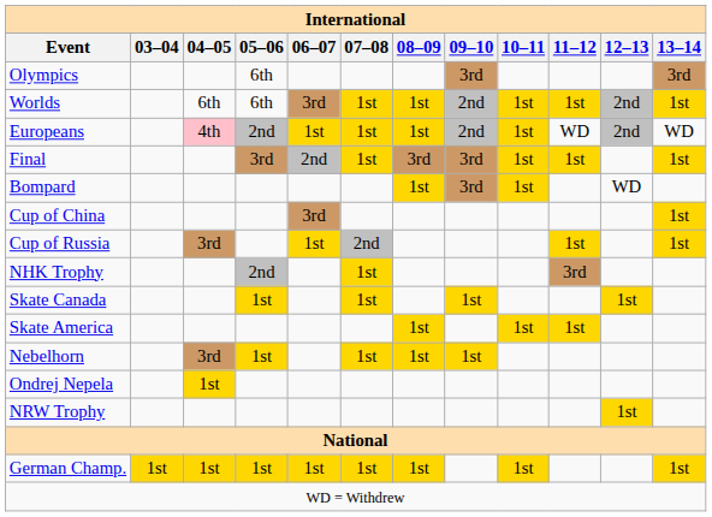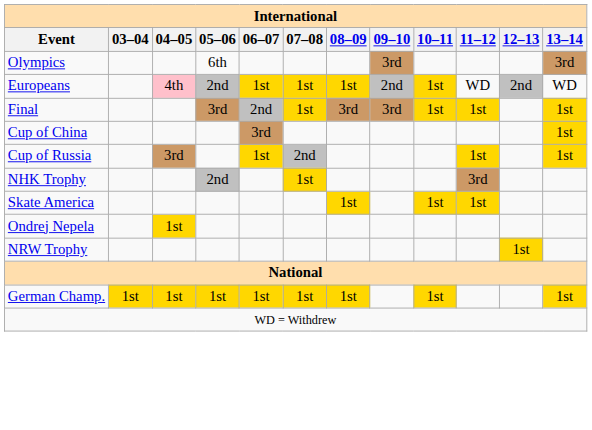 <table class="wikitable" style="text-align:center">
 <tr>
 <th style="background-color: #ffdead; " colspan=12 align=center>International</th>
 </tr>
 <tr>
 <th>Event</th>
 <th>03–04</th>
 <th>04–05</th>
 <th>05–06</th>
 <th>06–07</th>
 <th>07–08</th>
 <th><a href='#'>08–09</a></th>
 <th><a href='#'>09–10</a></th>
 <th><a href='#'>10–11</a></th>
 <th><a href='#'>11–12</a></th>
 <th><a href='#'>12–13</a></th>
 <th><a href='#'>13–14</a></th>
 </tr>
 <tr>
 <td align=left><a href='#'>Olympics</a></td>
 <td></td>
 <td></td>
 <td>6th</td>
 <td></td>
 <td></td>
 <td></td>
 <td bgcolor=cc9966>3rd</td>
 <td></td>
 <td></td>
 <td></td>
 <td bgcolor=cc9966>3rd</td>
 </tr>
 <tr>
-<td align=left><a href='#'>Worlds</a></td>
-<td></td>
-<td>6th</td>
-<td>6th</td>
-<td bgcolor=cc9966>3rd</td>
-<td bgcolor=gold>1st</td>
-<td bgcolor=gold>1st</td>
-<td bgcolor=silver>2nd</td>
-<td bgcolor=gold>1st</td>
-<td bgcolor=gold>1st</td>
-<td bgcolor=silver>2nd</td>
-<td bgcolor=gold>1st</td>
-</tr>
-<tr>
 <td align=left><a href='#'>Europeans</a></td>
 <td></td>
 <td style="background: pink;">4th</td>
 <td bgcolor=silver>2nd</td>
 <td bgcolor=gold>1st</td>
 <td bgcolor=gold>1st</td>
 <td bgcolor=gold>1st</td>
 <td bgcolor=silver>2nd</td>
 <td bgcolor=gold>1st</td>
 <td>WD</td>
 <td bgcolor=silver>2nd</td>
 <td>WD</td>
 </tr>
 <tr>
 <td align=left> <a href='#'>Final</a></td>
 <td></td>
 <td></td>
 <td bgcolor=cc9966>3rd</td>
 <td bgcolor=silver>2nd</td>
 <td bgcolor=gold>1st</td>
 <td bgcolor=cc9966>3rd</td>
 <td bgcolor=cc9966>3rd</td>
 <td bgcolor=gold>1st</td>
 <td bgcolor=gold>1st</td>
 <td></td>
 <td bgcolor=gold>1st</td>
-</tr>
-<tr>
-<td align=left> <a href='#'>Bompard</a></td>
-<td></td>
-<td></td>
-<td></td>
-<td></td>
-<td></td>
-<td bgcolor=gold>1st</td>
-<td bgcolor=cc9966>3rd</td>
-<td bgcolor=gold>1st</td>
-<td></td>
-<td>WD</td>
-<td></td>
 </tr>
 <tr>
 <td align=left> <a href='#'>Cup of China</a></td>
 <td></td>
 <td></td>
 <td></td>
 <td bgcolor=cc9966>3rd</td>
 <td></td>
 <td></td>
 <td></td>
 <td></td>
 <td></td>
 <td></td>
 <td bgcolor=gold>1st</td>
 </tr>
 <tr>
 <td align=left> <a href='#'>Cup of Russia</a></td>
 <td></td>
 <td bgcolor=cc9966>3rd</td>
 <td></td>
 <td bgcolor=gold>1st</td>
 <td bgcolor=silver>2nd</td>
 <td></td>
 <td></td>
 <td></td>
 <td bgcolor=gold>1st</td>
 <td></td>
 <td bgcolor=gold>1st</td>
 </tr>
 <tr>
 <td align=left> <a href='#'>NHK Trophy</a></td>
 <td></td>
 <td></td>
 <td bgcolor=silver>2nd</td>
 <td></td>
 <td bgcolor=gold>1st</td>
 <td></td>
 <td></td>
 <td></td>
 <td bgcolor=cc9966>3rd</td>
 <td></td>
 <td></td>
 </tr>
 <tr>
-<td align=left> <a href='#'>Skate Canada</a></td>
-<td></td>
-<td></td>
-<td bgcolor=gold>1st</td>
-<td></td>
-<td bgcolor=gold>1st</td>
-<td></td>
-<td bgcolor=gold>1st</td>
-<td></td>
-<td></td>
-<td bgcolor=gold>1st</td>
-<td></td>
-</tr>
-<tr>
 <td align=left> <a href='#'>Skate America</a></td>
 <td></td>
 <td></td>
 <td></td>
 <td></td>
 <td></td>
 <td bgcolor=gold>1st</td>
 <td></td>
 <td bgcolor=gold>1st</td>
 <td bgcolor=gold>1st</td>
-<td></td>
-<td></td>
-</tr>
-<tr>
-<td align=left><a href='#'>Nebelhorn</a></td>
-<td></td>
-<td bgcolor=cc9966>3rd</td>
-<td bgcolor=gold>1st</td>
-<td></td>
-<td bgcolor=gold>1st</td>
-<td bgcolor=gold>1st</td>
-<td bgcolor=gold>1st</td>
-<td></td>
-<td></td>
 <td></td>
 <td></td>
 </tr>
 <tr>
 <td align=left><a href='#'>Ondrej Nepela</a></td>
 <td></td>
 <td bgcolor=gold>1st</td>
 <td></td>
 <td></td>
 <td></td>
 <td></td>
 <td></td>
 <td></td>
 <td></td>
 <td></td>
 <td></td>
 </tr>
 <tr>
 <td align=left><a href='#'>NRW Trophy</a></td>
 <td></td>
 <td></td>
 <td></td>
 <td></td>
 <td></td>
 <td></td>
 <td></td>
 <td></td>
 <td></td>
 <td bgcolor=gold>1st</td>
 <td></td>
 </tr>
 <tr>
 <th style="background-color: #ffdead; " colspan=12 align=center>National</th>
 </tr>
 <tr>
 <td align=left><a href='#'>German Champ.</a></td>
 <td bgcolor=gold>1st</td>
 <td bgcolor=gold>1st</td>
 <td bgcolor=gold>1st</td>
 <td bgcolor=gold>1st</td>
 <td bgcolor=gold>1st</td>
 <td bgcolor=gold>1st</td>
 <td></td>
 <td bgcolor=gold>1st</td>
 <td></td>
 <td></td>
 <td bgcolor=gold>1st</td>
 </tr>
 <tr>
 <td colspan=12 align=center><small> WD = Withdrew </small></td>
 </tr>
 </table>
